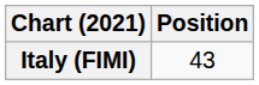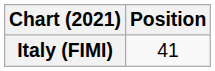 <table class="wikitable plainrowheaders" style="text-align:center;">
 <tr>
 <th>Chart (2021)</th>
 <th>Position</th>
 </tr>
 <tr>
 <th scope="row">Italy (FIMI)</th>
-<td>43</td>
+<td>41</td>
 </tr>
 </table>
